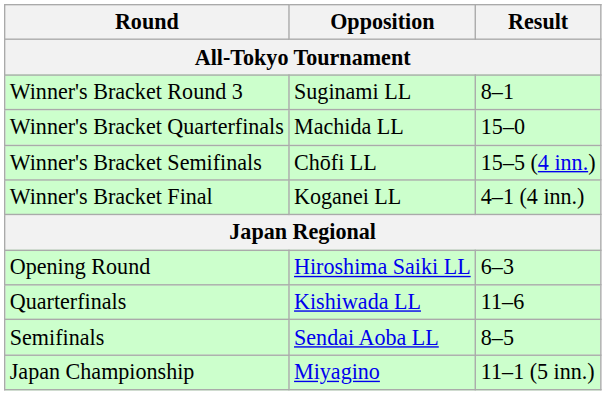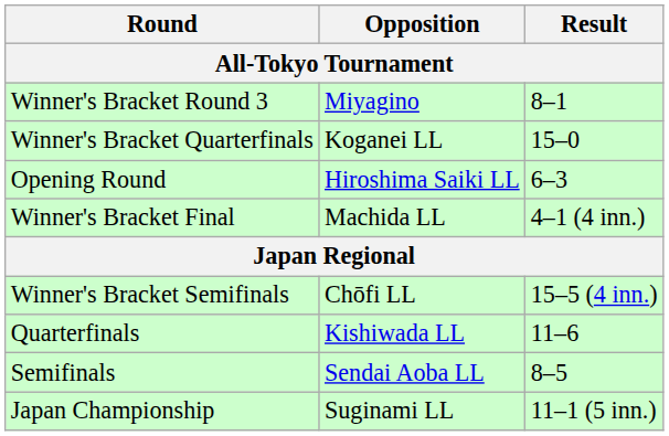 <table class="wikitable">
 <tr>
 <th>Round</th>
 <th>Opposition</th>
 <th>Result</th>
 </tr>
 <tr>
 <th colspan=3> All-Tokyo Tournament</th>
 </tr>
 <tr bgcolor=ccffcc>
 <td>Winner's Bracket Round 3</td>
-<td>Suginami LL</td>
+<td> <a href='#'>Miyagino</a></td>
 <td>8–1</td>
 </tr>
 <tr bgcolor=ccffcc>
 <td>Winner's Bracket Quarterfinals</td>
-<td>Machida LL</td>
+<td>Koganei LL</td>
 <td>15–0</td>
 </tr>
 <tr bgcolor=ccffcc>
-<td>Winner's Bracket Semifinals</td>
-<td>Chōfi LL</td>
-<td>15–5 (<a href='#'>4 inn.</a>)</td>
+<td>Opening Round</td>
+<td> <a href='#'>Hiroshima Saiki LL</a></td>
+<td>6–3</td>
 </tr>
 <tr bgcolor=ccffcc>
 <td>Winner's Bracket Final</td>
-<td>Koganei LL</td>
+<td>Machida LL</td>
 <td>4–1 (4 inn.)</td>
 </tr>
 <tr>
 <th colspan=3>Japan Regional</th>
 </tr>
 <tr bgcolor=ccffcc>
-<td>Opening Round</td>
-<td> <a href='#'>Hiroshima Saiki LL</a></td>
-<td>6–3</td>
+<td>Winner's Bracket Semifinals</td>
+<td>Chōfi LL</td>
+<td>15–5 (<a href='#'>4 inn.</a>)</td>
 </tr>
 <tr bgcolor=ccffcc>
 <td>Quarterfinals</td>
 <td> <a href='#'>Kishiwada LL</a></td>
 <td>11–6</td>
 </tr>
 <tr bgcolor=ccffcc>
 <td>Semifinals</td>
 <td> <a href='#'>Sendai Aoba LL</a></td>
 <td>8–5</td>
 </tr>
 <tr bgcolor=ccffcc>
 <td>Japan Championship</td>
-<td> <a href='#'>Miyagino</a></td>
+<td>Suginami LL</td>
 <td>11–1 (5 inn.)</td>
 </tr>
 </table>
